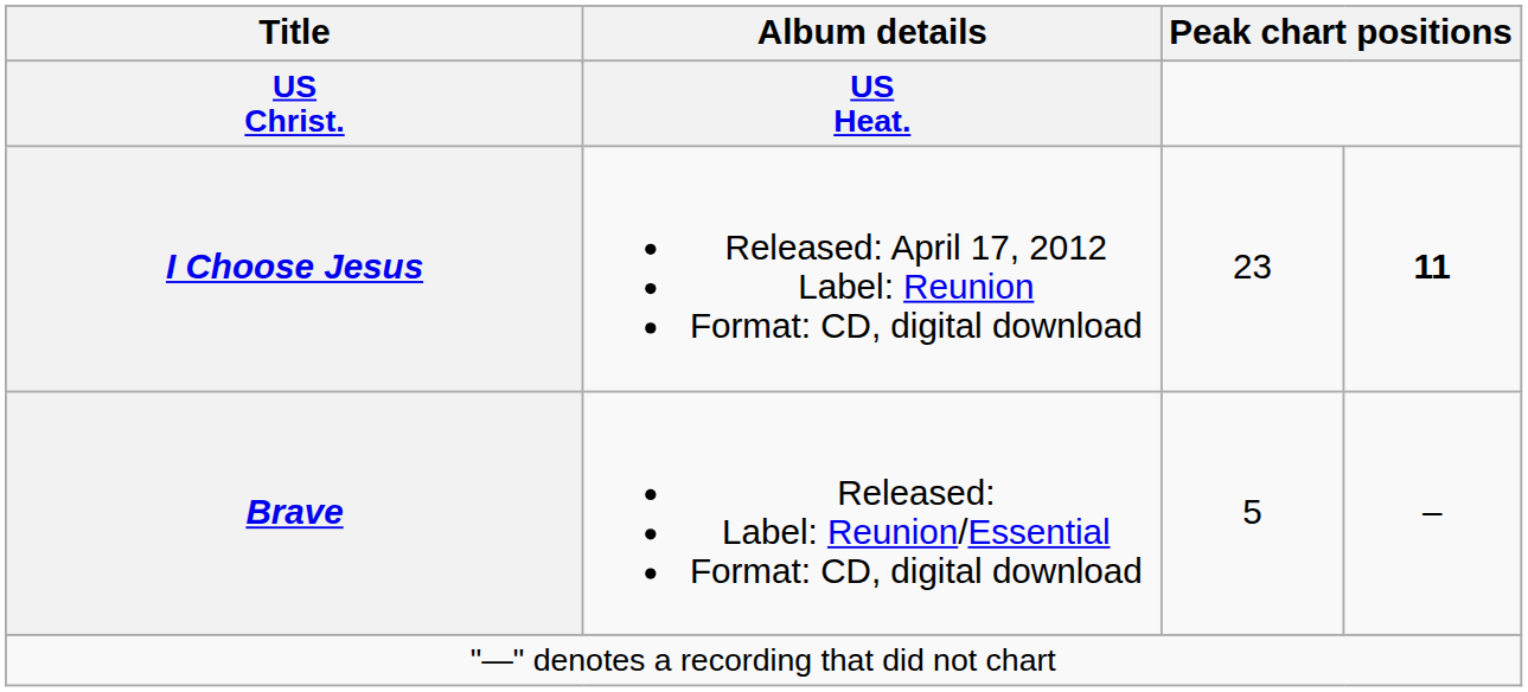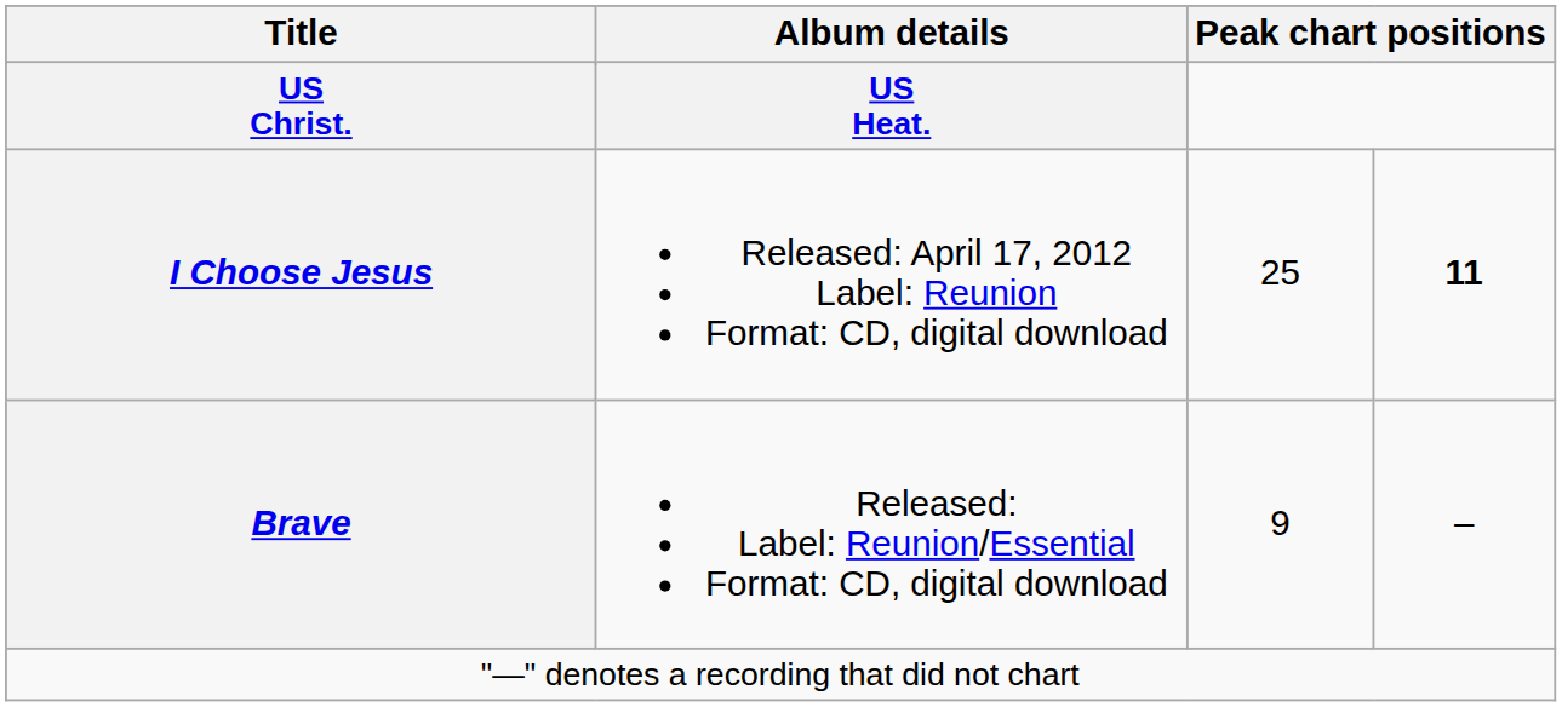 <table class="wikitable plainrowheaders" style="text-align:center;">
 <tr>
 <th scope="col" rowspan="2" style="width:16em;">Title</th>
 <th scope="col" rowspan="2" style="width:16em;">Album details</th>
 <th scope="col" colspan="2">Peak chart positions</th>
 </tr>
 <tr>
 </tr>
 <tr>
 <th style="width:3em; font-size:90%"><a href='#'>US<br>Christ.</a><br></th>
 <th style="width:3em; font-size:90%"><a href='#'>US<br>Heat.</a><br></th>
 </tr>
 <tr>
 <th scope="row"><em><a href='#'>I Choose Jesus</a></em></th>
 <td><br><ul><li>Released: April 17, 2012</li><li>Label: <a href='#'>Reunion</a></li><li>Format: CD, digital download</li></ul></td>
-<td>23</td>
+<td>25</td>
 <td><strong>11</strong></td>
 </tr>
 <tr>
 <th scope="row"><em><a href='#'>Brave</a></em></th>
 <td><br><ul><li>Released: </li><li>Label: <a href='#'>Reunion</a>/<a href='#'>Essential</a></li><li>Format: CD, digital download</li></ul></td>
-<td>5</td>
+<td>9</td>
 <td>–</td>
 </tr>
 <tr>
 <td colspan="4" style="font-size:90%">"—" denotes a recording that did not chart</td>
 </tr>
 </table>
